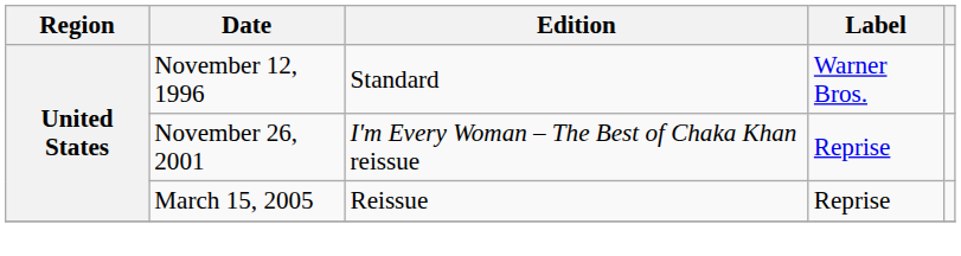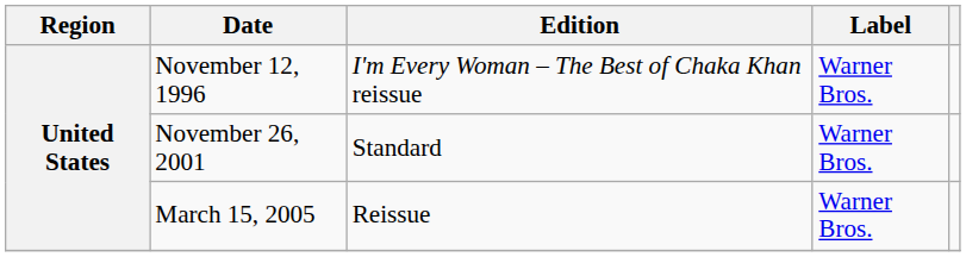 <table class="wikitable plainrowheaders">
 <tr>
 <th scope="col">Region</th>
 <th scope="col">Date</th>
 <th scope="col">Edition</th>
 <th scope="col">Label</th>
 <th scope="col"></th>
 </tr>
 <tr>
 <th rowspan="3" scope="row">United States</th>
 <td>November 12, 1996</td>
+<td><em> I'm Every Woman – The Best of Chaka Khan</em> reissue</td>
+<td><a href='#'>Warner Bros.</a></td>
+<td align="center"></td>
+</tr>
+<tr>
+<td>November 26, 2001</td>
 <td>Standard</td>
 <td><a href='#'>Warner Bros.</a></td>
 <td align="center"></td>
 </tr>
 <tr>
-<td>November 26, 2001</td>
-<td><em> I'm Every Woman – The Best of Chaka Khan</em> reissue</td>
-<td><a href='#'>Reprise</a></td>
-<td align="center"></td>
-</tr>
-<tr>
 <td>March 15, 2005</td>
 <td>Reissue</td>
-<td>Reprise</td>
+<td><a href='#'>Warner Bros.</a></td>
 <td align="center"></td>
 </tr>
 <tr>
 </tr>
 </table>
